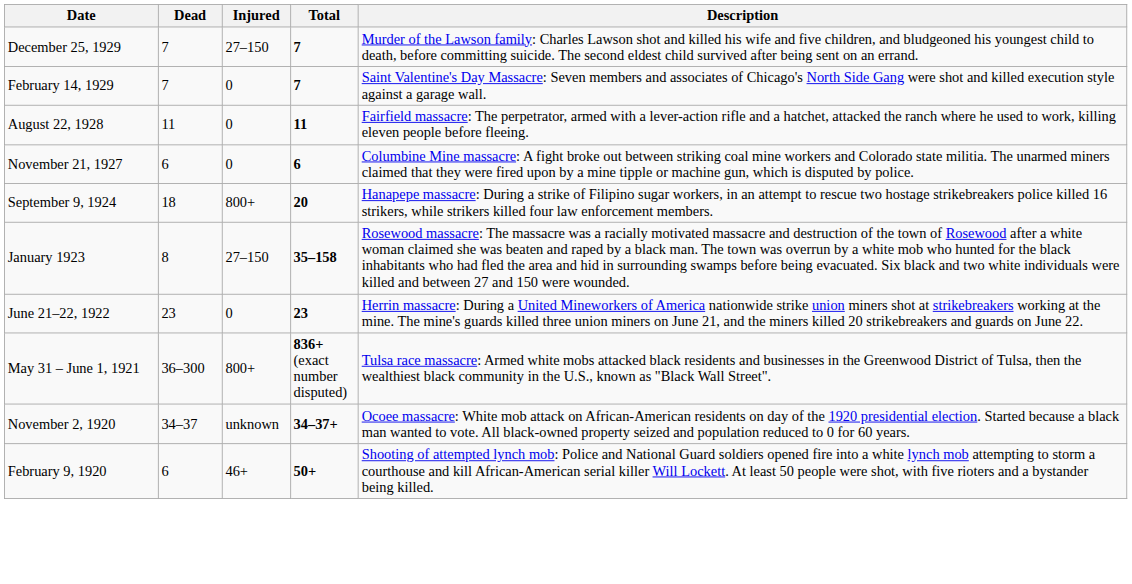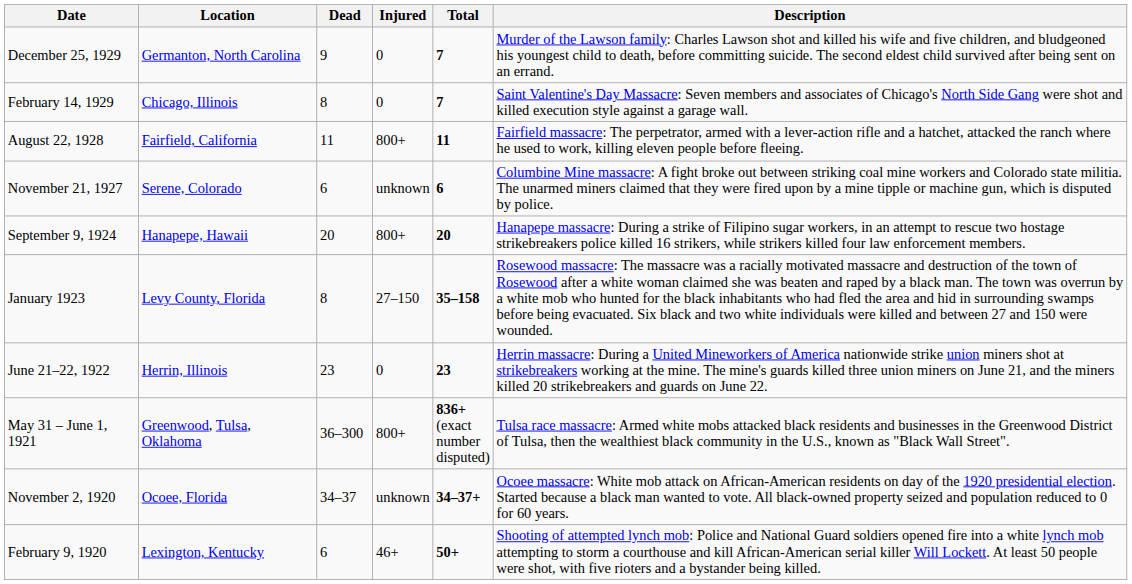 <table class="wikitable sortable">
 <tr>
 <th width=12%>Date</th>
+<th width=16%>Location</th>
 <th width=5%>Dead</th>
 <th width=5%>Injured</th>
 <th width=5%>Total</th>
 <th width=60%>Description</th>
 </tr>
 <tr>
 <td>December 25, 1929</td>
-<td>7</td>
-<td>27–150</td>
+<td><a href='#'>Germanton, North Carolina</a></td>
+<td>9</td>
+<td>0</td>
 <td><strong>7</strong></td>
 <td><a href='#'>Murder of the Lawson family</a>: Charles Lawson shot and killed his wife and five children, and bludgeoned his youngest child to death, before committing suicide. The second eldest child survived after being sent on an errand.</td>
 </tr>
 <tr>
 <td>February 14, 1929</td>
-<td>7</td>
+<td><a href='#'>Chicago, Illinois</a></td>
+<td>8</td>
 <td>0</td>
 <td><strong>7</strong></td>
 <td><a href='#'>Saint Valentine's Day Massacre</a>: Seven members and associates of Chicago's <a href='#'>North Side Gang</a> were shot and killed execution style against a garage wall.</td>
 </tr>
 <tr>
 <td>August 22, 1928</td>
+<td><a href='#'>Fairfield, California</a></td>
 <td>11</td>
-<td>0</td>
+<td>800+</td>
 <td><strong>11</strong></td>
 <td><a href='#'>Fairfield massacre</a>: The perpetrator, armed with a lever-action rifle and a hatchet, attacked the ranch where he used to work, killing eleven people before fleeing.</td>
 </tr>
 <tr>
 <td>November 21, 1927</td>
+<td><a href='#'>Serene, Colorado</a></td>
 <td>6</td>
-<td>0</td>
+<td>unknown</td>
 <td><strong>6</strong></td>
 <td><a href='#'>Columbine Mine massacre</a>: A fight broke out between striking coal mine workers and Colorado state militia. The unarmed miners claimed that they were fired upon by a mine tipple or machine gun, which is disputed by police.</td>
 </tr>
 <tr>
 <td>September 9, 1924</td>
-<td>18</td>
+<td><a href='#'>Hanapepe, Hawaii</a></td>
+<td>20</td>
 <td>800+</td>
 <td><strong>20</strong></td>
 <td><a href='#'>Hanapepe massacre</a>: During a strike of Filipino sugar workers, in an attempt to rescue two hostage strikebreakers police killed 16 strikers, while strikers killed four law enforcement members.</td>
 </tr>
 <tr>
 <td>January 1923</td>
+<td><a href='#'>Levy County, Florida</a></td>
 <td>8</td>
 <td>27–150</td>
 <td><strong>35–158</strong></td>
 <td><a href='#'>Rosewood massacre</a>: The massacre was a racially motivated massacre and destruction of the town of <a href='#'>Rosewood</a> after a white woman claimed she was beaten and raped by a black man. The town was overrun by a white mob who hunted for the black inhabitants who had fled the area and hid in surrounding swamps before being evacuated. Six black and two white individuals were killed and between 27 and 150 were wounded.</td>
 </tr>
 <tr>
 <td>June 21–22, 1922</td>
+<td><a href='#'>Herrin, Illinois</a></td>
 <td>23</td>
 <td>0</td>
 <td><strong>23</strong></td>
 <td><a href='#'>Herrin massacre</a>: During a <a href='#'>United Mineworkers of America</a> nationwide strike <a href='#'>union</a> miners shot at <a href='#'>strikebreakers</a> working at the mine. The mine's guards killed three union miners on June 21, and the miners killed 20 strikebreakers and guards on June 22.</td>
 </tr>
 <tr>
 <td>May 31 – June 1, 1921</td>
+<td><a href='#'>Greenwood</a>, <a href='#'>Tulsa</a>, <a href='#'>Oklahoma</a></td>
 <td>36–300<br></td>
 <td>800+</td>
 <td><strong>836+</strong><br>(exact number disputed)</td>
 <td><a href='#'>Tulsa race massacre</a>: Armed white mobs attacked black residents and businesses in the Greenwood District of Tulsa, then the wealthiest black community in the U.S., known as "Black Wall Street".</td>
 </tr>
 <tr>
 <td>November 2, 1920</td>
+<td><a href='#'>Ocoee, Florida</a></td>
 <td>34–37</td>
 <td>unknown</td>
 <td><strong>34–37+</strong></td>
 <td><a href='#'>Ocoee massacre</a>: White mob attack on African-American residents on day of the <a href='#'>1920 presidential election</a>. Started because a black man wanted to vote. All black-owned property seized and population reduced to 0 for 60 years.</td>
 </tr>
 <tr>
 <td>February 9, 1920</td>
+<td><a href='#'>Lexington, Kentucky</a></td>
 <td>6</td>
 <td>46+</td>
 <td><strong>50+</strong></td>
 <td><a href='#'>Shooting of attempted lynch mob</a>: Police and National Guard soldiers opened fire into a white <a href='#'>lynch mob</a> attempting to storm a courthouse and kill African-American serial killer <a href='#'>Will Lockett</a>. At least 50 people were shot, with five rioters and a bystander being killed.</td>
 </tr>
 </table>
